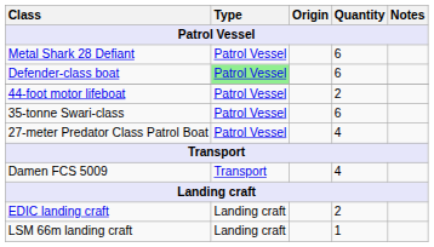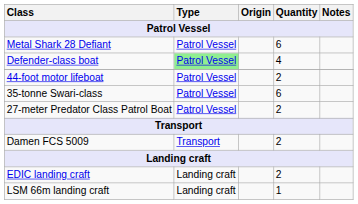 <table class="wikitable">
 <tr>
 <th style="text-align: left;">Class</th>
 <th style="text-align: left;">Type</th>
 <th style="text-align: left;">Origin</th>
 <th style="text-align: left;">Quantity</th>
 <th style="text-align: left;">Notes</th>
 </tr>
 <tr>
 <th colspan="7" style="background: lavender;">Patrol Vessel</th>
 </tr>
 <tr>
 <td><a href='#'>Metal Shark 28 Defiant</a></td>
 <td><a href='#'>Patrol Vessel</a></td>
 <td></td>
 <td>6</td>
 <td></td>
 </tr>
 <tr>
 <td><a href='#'>Defender-class boat</a></td>
 <td style="background: lightgreen;"><a href='#'>Patrol Vessel</a></td>
 <td></td>
-<td>6</td>
+<td>4</td>
 <td></td>
 </tr>
 <tr>
 </tr>
 <tr>
 <td><a href='#'>44-foot motor lifeboat</a></td>
 <td><a href='#'>Patrol Vessel</a></td>
 <td></td>
 <td>2</td>
 <td></td>
 </tr>
 <tr>
 <td>35-tonne Swari-class</td>
 <td><a href='#'>Patrol Vessel</a></td>
 <td></td>
 <td>6</td>
 <td></td>
 </tr>
 <tr>
 <td>27-meter Predator Class Patrol Boat</td>
 <td><a href='#'>Patrol Vessel</a></td>
 <td></td>
-<td>4</td>
+<td>2</td>
 <td></td>
 </tr>
 <tr>
 <th colspan="7" style="background: lavender;">Transport</th>
 </tr>
 <tr>
 <td>Damen FCS 5009</td>
 <td><a href='#'>Transport</a></td>
 <td></td>
-<td>4</td>
+<td>2</td>
 <td></td>
 </tr>
 <tr>
 <th colspan="7" style="background: lavender;">Landing craft</th>
 </tr>
 <tr>
 <td><a href='#'>EDIC landing craft</a></td>
 <td>Landing craft</td>
 <td></td>
 <td>2</td>
 <td></td>
 </tr>
 <tr>
 <td>LSM 66m landing craft</td>
 <td>Landing craft</td>
 <td></td>
 <td>1</td>
 <td></td>
 </tr>
 </table>
